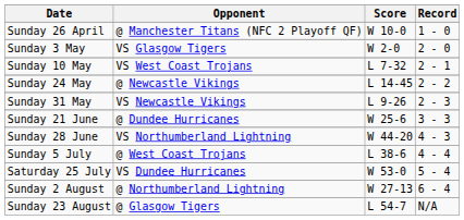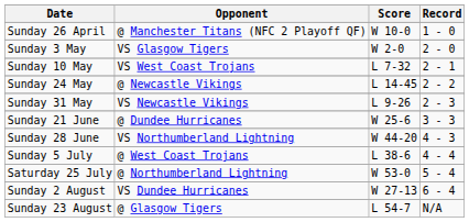 <table class="wikitable">
 <tr>
 </tr>
 <tr>
 <th>Date</th>
 <th>Opponent</th>
 <th>Score</th>
 <th>Record</th>
 </tr>
 <tr>
 </tr>
 <tr>
 <td>Sunday 26 April</td>
 <td>@ <a href='#'>Manchester Titans</a> (NFC 2 Playoff QF)</td>
 <td>W 10-0</td>
 <td>1 - 0</td>
 </tr>
 <tr>
 </tr>
 <tr>
 <td>Sunday 3 May</td>
 <td>VS <a href='#'>Glasgow Tigers</a></td>
 <td>W 2-0</td>
 <td>2 - 0</td>
 </tr>
 <tr>
 </tr>
 <tr>
 <td>Sunday 10 May</td>
 <td>VS <a href='#'>West Coast Trojans</a></td>
 <td>L 7-32</td>
 <td>2 - 1</td>
 </tr>
 <tr>
 </tr>
 <tr>
 <td>Sunday 24 May</td>
 <td>@ <a href='#'>Newcastle Vikings</a></td>
 <td>L 14-45</td>
 <td>2 - 2</td>
 </tr>
 <tr>
 </tr>
 <tr>
 <td>Sunday 31 May</td>
 <td>VS <a href='#'>Newcastle Vikings</a></td>
 <td>L 9-26</td>
 <td>2 - 3</td>
 </tr>
 <tr>
 </tr>
 <tr>
 <td>Sunday 21 June</td>
 <td>@ <a href='#'>Dundee Hurricanes</a></td>
 <td>W 25-6</td>
 <td>3 - 3</td>
 </tr>
 <tr>
 </tr>
 <tr>
 <td>Sunday 28 June</td>
 <td>VS <a href='#'>Northumberland Lightning</a></td>
 <td>W 44-20</td>
 <td>4 - 3</td>
 </tr>
 <tr>
 </tr>
 <tr>
 <td>Sunday 5 July</td>
 <td>@ <a href='#'>West Coast Trojans</a></td>
 <td>L 38-6</td>
 <td>4 - 4</td>
 </tr>
 <tr>
 </tr>
 <tr>
 <td>Saturday 25 July</td>
-<td>VS <a href='#'>Dundee Hurricanes</a></td>
+<td>@ <a href='#'>Northumberland Lightning</a></td>
 <td>W 53-0</td>
 <td>5 - 4</td>
 </tr>
 <tr>
 </tr>
 <tr>
 <td>Sunday 2 August</td>
-<td>@ <a href='#'>Northumberland Lightning</a></td>
+<td>VS <a href='#'>Dundee Hurricanes</a></td>
 <td>W 27-13</td>
 <td>6 - 4</td>
 </tr>
 <tr>
 </tr>
 <tr>
 <td>Sunday 23 August</td>
 <td>@ <a href='#'>Glasgow Tigers</a></td>
 <td>L 54-7</td>
 <td>N/A</td>
 </tr>
 </table>
